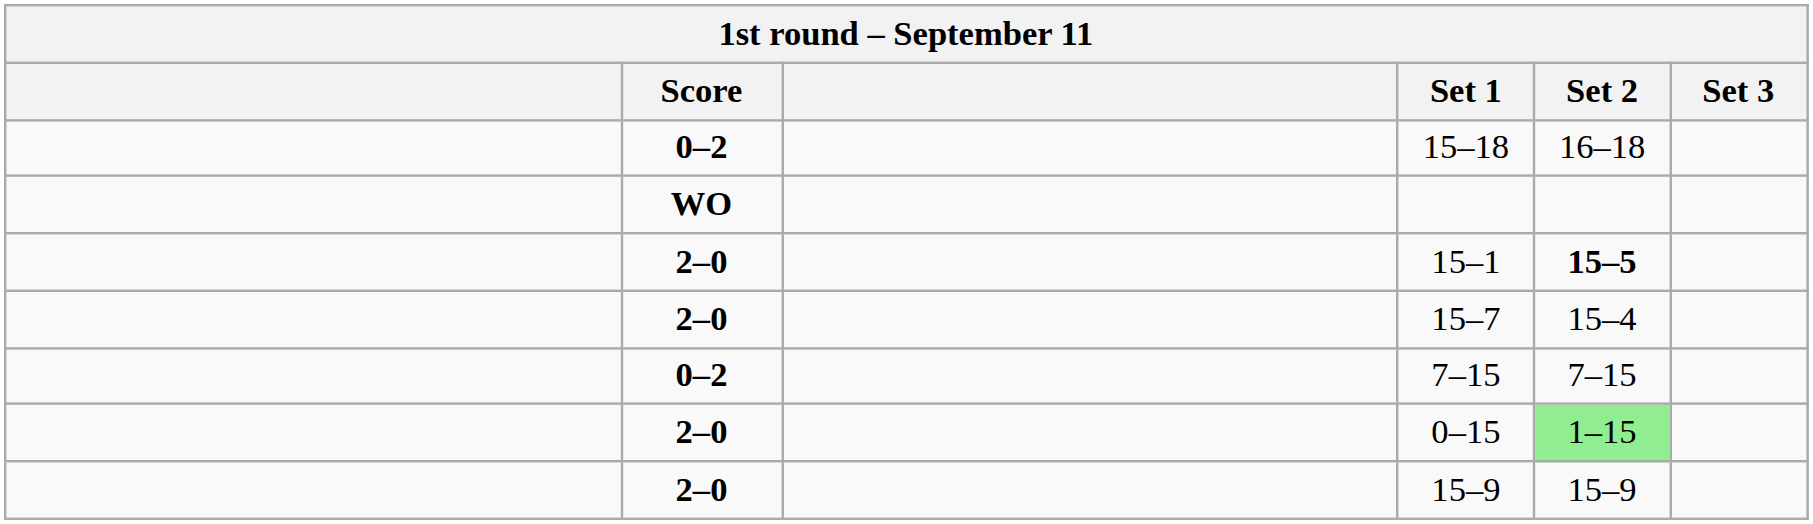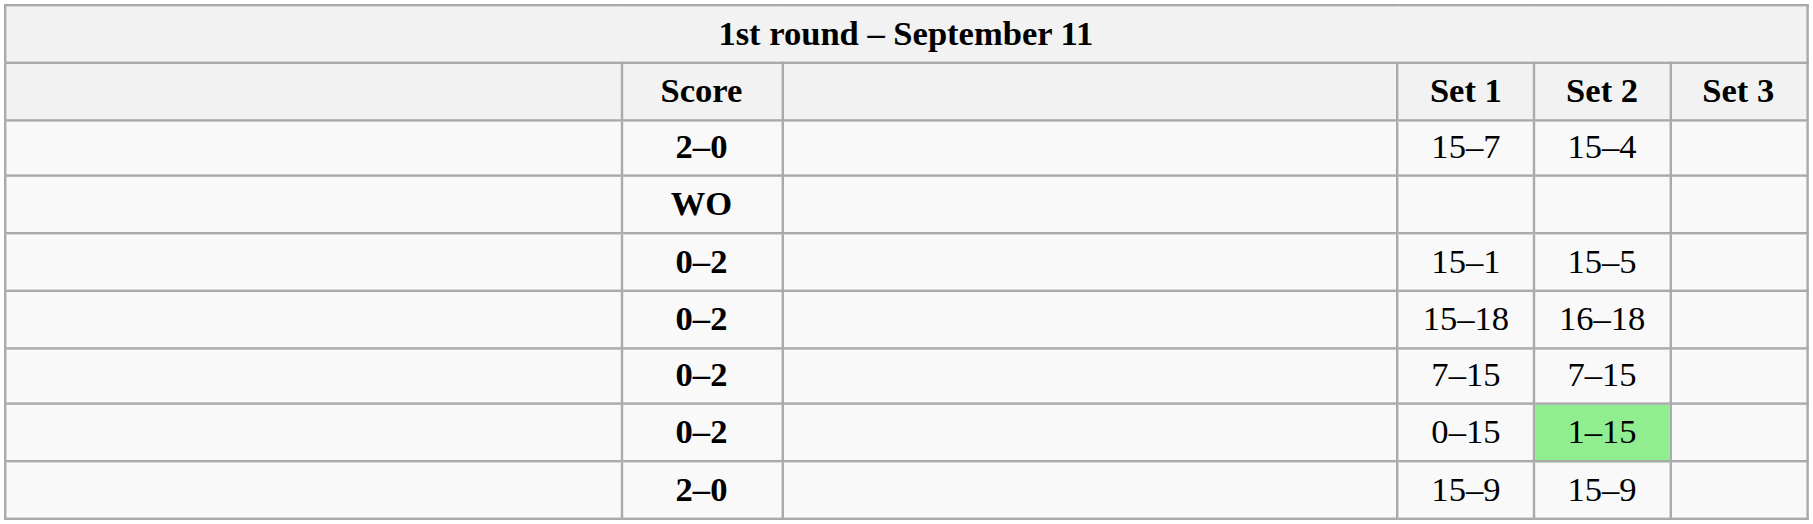 <table class="wikitable" style="text-align: center; font-size:90% ">
 <tr>
 <th colspan=6>1st round – September 11</th>
 </tr>
 <tr>
 <th align="right" width="250"></th>
 <th width="60">Score</th>
 <th align="left" width="250"></th>
 <th width="50">Set 1</th>
 <th width="50">Set 2</th>
 <th width="50">Set 3</th>
 </tr>
 <tr>
+<td align=left><strong><br></strong></td>
+<td align=center><strong>2–0</strong></td>
 <td align=left><br></td>
-<td align=center><strong>0–2</strong></td>
-<td align=left><strong><br></strong></td>
-<td>15–18</td>
-<td>16–18</td>
+<td>15–7</td>
+<td>15–4</td>
 <td></td>
 </tr>
 <tr>
 <td align=left><strong><br></strong></td>
 <td align=center><strong>WO</strong></td>
 <td align=left><br></td>
 <td></td>
 <td></td>
 <td></td>
 </tr>
 <tr>
 <td align=left><strong><br></strong></td>
-<td align=center><strong>2–0</strong></td>
+<td align=center><strong>0–2</strong></td>
 <td align=left><br></td>
 <td>15–1</td>
-<td><strong>15–5</strong></td>
+<td>15–5</td>
 <td></td>
 </tr>
 <tr>
+<td align=left><br></td>
+<td align=center><strong>0–2</strong></td>
 <td align=left><strong><br></strong></td>
-<td align=center><strong>2–0</strong></td>
-<td align=left><br></td>
-<td>15–7</td>
-<td>15–4</td>
+<td>15–18</td>
+<td>16–18</td>
 <td></td>
 </tr>
 <tr>
 <td align=left><br></td>
 <td align=center><strong>0–2</strong></td>
 <td align=left><strong><br></strong></td>
 <td>7–15</td>
 <td>7–15</td>
 <td></td>
 </tr>
 <tr>
 <td align=left><br></td>
-<td align=center><strong>2–0</strong></td>
+<td align=center><strong>0–2</strong></td>
 <td align=left><strong><br></strong></td>
 <td>0–15</td>
 <td style="background: lightgreen;">1–15</td>
 <td></td>
 </tr>
 <tr>
 <td align=left><strong><br></strong></td>
 <td align=center><strong>2–0</strong></td>
 <td align=left><br></td>
 <td>15–9</td>
 <td>15–9</td>
 <td></td>
 </tr>
 </table>
